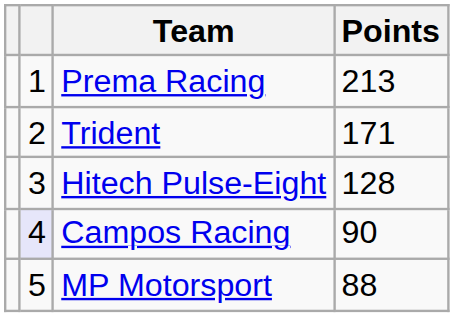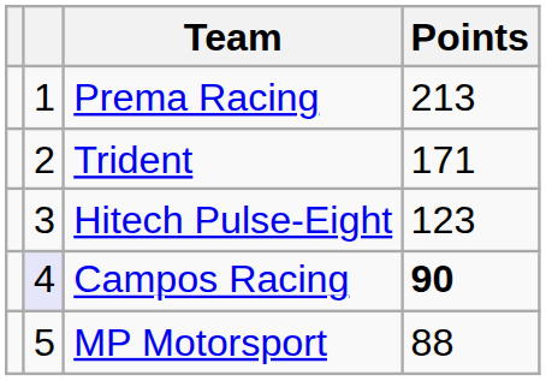 <table class="wikitable" style="font-size: 85%;">
 <tr>
 <th></th>
 <th></th>
 <th>Team</th>
 <th>Points</th>
 </tr>
 <tr>
 <td align="left"></td>
 <td align="center">1</td>
 <td> <a href='#'>Prema Racing</a></td>
 <td>213</td>
 </tr>
 <tr>
 <td align="left"></td>
 <td align="center">2</td>
 <td> <a href='#'>Trident</a></td>
 <td>171</td>
 </tr>
 <tr>
 <td align="left"></td>
 <td align="center">3</td>
 <td> <a href='#'>Hitech Pulse-Eight</a></td>
-<td>128</td>
+<td>123</td>
 </tr>
 <tr>
 <td align="left"></td>
 <td align="center" style="background: lavender;">4</td>
 <td> <a href='#'>Campos Racing</a></td>
-<td>90</td>
+<td><strong>90</strong></td>
 </tr>
 <tr>
 <td align="left"></td>
 <td align="center">5</td>
 <td> <a href='#'>MP Motorsport</a></td>
 <td>88</td>
 </tr>
 </table>
